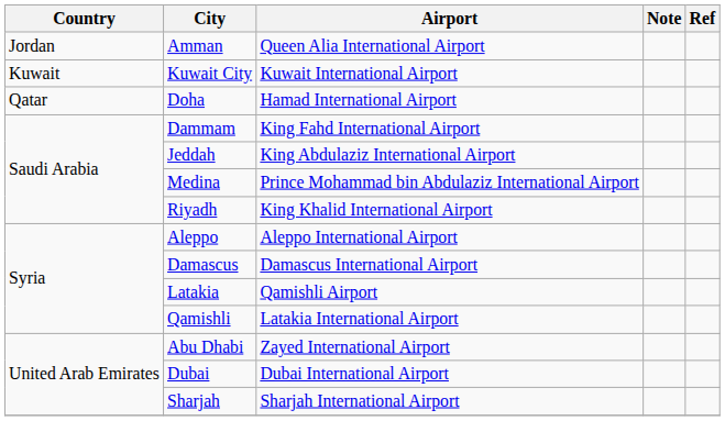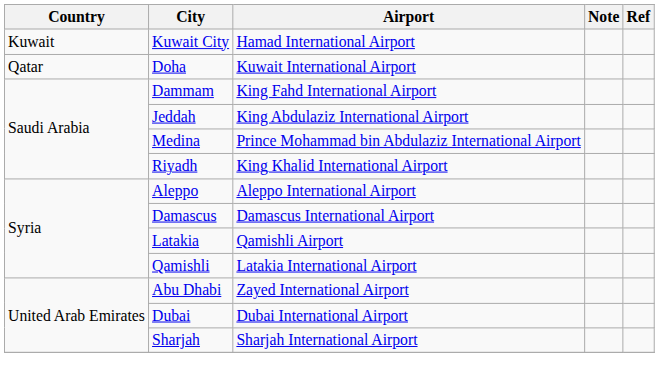 <table class="sortable wikitable">
 <tr>
 <th>Country</th>
 <th>City</th>
 <th>Airport</th>
 <th>Note</th>
 <th>Ref</th>
 </tr>
 <tr>
-<td>Jordan</td>
-<td><a href='#'>Amman</a></td>
-<td><a href='#'>Queen Alia International Airport</a></td>
-<td></td>
-<td align=center></td>
-</tr>
-<tr>
 <td>Kuwait</td>
 <td><a href='#'>Kuwait City</a></td>
-<td><a href='#'>Kuwait International Airport</a></td>
+<td><a href='#'>Hamad International Airport</a></td>
 <td></td>
 <td align=center></td>
 </tr>
 <tr>
 <td>Qatar</td>
 <td><a href='#'>Doha</a></td>
-<td><a href='#'>Hamad International Airport</a></td>
+<td><a href='#'>Kuwait International Airport</a></td>
 <td align=center></td>
 <td align=center></td>
 </tr>
 <tr>
 <td rowspan="4">Saudi Arabia</td>
 <td><a href='#'>Dammam</a></td>
 <td><a href='#'>King Fahd International Airport</a></td>
 <td></td>
 <td align=center></td>
 </tr>
 <tr>
 <td><a href='#'>Jeddah</a></td>
 <td><a href='#'>King Abdulaziz International Airport</a></td>
 <td></td>
 <td align=center></td>
 </tr>
 <tr>
 <td><a href='#'>Medina</a></td>
 <td><a href='#'>Prince Mohammad bin Abdulaziz International Airport</a></td>
 <td></td>
 <td align=center></td>
 </tr>
 <tr>
 <td><a href='#'>Riyadh</a></td>
 <td><a href='#'>King Khalid International Airport</a></td>
 <td></td>
 <td align=center></td>
 </tr>
 <tr>
 <td rowspan="4">Syria</td>
 <td><a href='#'>Aleppo</a></td>
 <td><a href='#'>Aleppo International Airport</a></td>
 <td></td>
 <td align=center></td>
 </tr>
 <tr>
 <td><a href='#'>Damascus</a></td>
 <td><a href='#'>Damascus International Airport</a></td>
 <td></td>
 <td align=center></td>
 </tr>
 <tr>
 <td><a href='#'>Latakia</a></td>
 <td><a href='#'>Qamishli Airport</a></td>
 <td></td>
 <td align=center></td>
 </tr>
 <tr>
 <td><a href='#'>Qamishli</a></td>
 <td><a href='#'>Latakia International Airport</a></td>
 <td></td>
 <td align=center></td>
 </tr>
 <tr>
 <td rowspan="3">United Arab Emirates</td>
 <td><a href='#'>Abu Dhabi</a></td>
 <td><a href='#'>Zayed International Airport</a></td>
 <td></td>
 <td align=center></td>
 </tr>
 <tr>
 <td><a href='#'>Dubai</a></td>
 <td><a href='#'>Dubai International Airport</a></td>
 <td></td>
 <td align=center></td>
 </tr>
 <tr>
 <td><a href='#'>Sharjah</a></td>
 <td><a href='#'>Sharjah International Airport</a></td>
 <td></td>
 <td align=center></td>
 </tr>
 <tr>
 </tr>
 </table>
